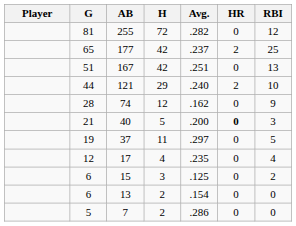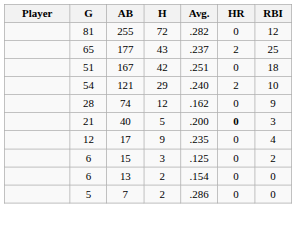 <table class="wikitable sortable" style="text-align:center; font-size: 95%;">
 <tr>
 <th bgcolor="#DDDDFF" width="16%">Player</th>
 <th bgcolor="#DDDDFF" width="9%">G</th>
 <th bgcolor="#DDDDFF" width="9%">AB</th>
 <th bgcolor="#DDDDFF" width="9%">H</th>
 <th bgcolor="#DDDDFF" width="9%">Avg.</th>
 <th bgcolor="#DDDDFF" width="9%">HR</th>
 <th bgcolor="#DDDDFF" width="9%">RBI</th>
 </tr>
 <tr>
 <td></td>
 <td>81</td>
 <td>255</td>
 <td>72</td>
 <td>.282</td>
 <td>0</td>
 <td>12</td>
 </tr>
 <tr>
 <td></td>
 <td>65</td>
 <td>177</td>
-<td>42</td>
+<td>43</td>
 <td>.237</td>
 <td>2</td>
 <td>25</td>
 </tr>
 <tr>
 <td></td>
 <td>51</td>
 <td>167</td>
 <td>42</td>
 <td>.251</td>
 <td>0</td>
-<td>13</td>
+<td>18</td>
 </tr>
 <tr>
 <td></td>
-<td>44</td>
+<td>54</td>
 <td>121</td>
 <td>29</td>
 <td>.240</td>
 <td>2</td>
 <td>10</td>
 </tr>
 <tr>
 <td></td>
 <td>28</td>
 <td>74</td>
 <td>12</td>
 <td>.162</td>
 <td>0</td>
 <td>9</td>
 </tr>
 <tr>
 <td></td>
 <td>21</td>
 <td>40</td>
 <td>5</td>
 <td>.200</td>
 <td><strong>0</strong></td>
 <td>3</td>
 </tr>
 <tr>
 <td></td>
-<td>19</td>
-<td>37</td>
-<td>11</td>
-<td>.297</td>
-<td>0</td>
-<td>5</td>
-</tr>
-<tr>
-<td></td>
 <td>12</td>
 <td>17</td>
-<td>4</td>
+<td>9</td>
 <td>.235</td>
 <td>0</td>
 <td>4</td>
 </tr>
 <tr>
 <td></td>
 <td>6</td>
 <td>15</td>
 <td>3</td>
 <td>.125</td>
 <td>0</td>
 <td>2</td>
 </tr>
 <tr>
 <td></td>
 <td>6</td>
 <td>13</td>
 <td>2</td>
 <td>.154</td>
 <td>0</td>
 <td>0</td>
 </tr>
 <tr>
 <td></td>
 <td>5</td>
 <td>7</td>
 <td>2</td>
 <td>.286</td>
 <td>0</td>
 <td>0</td>
 </tr>
 </table>
